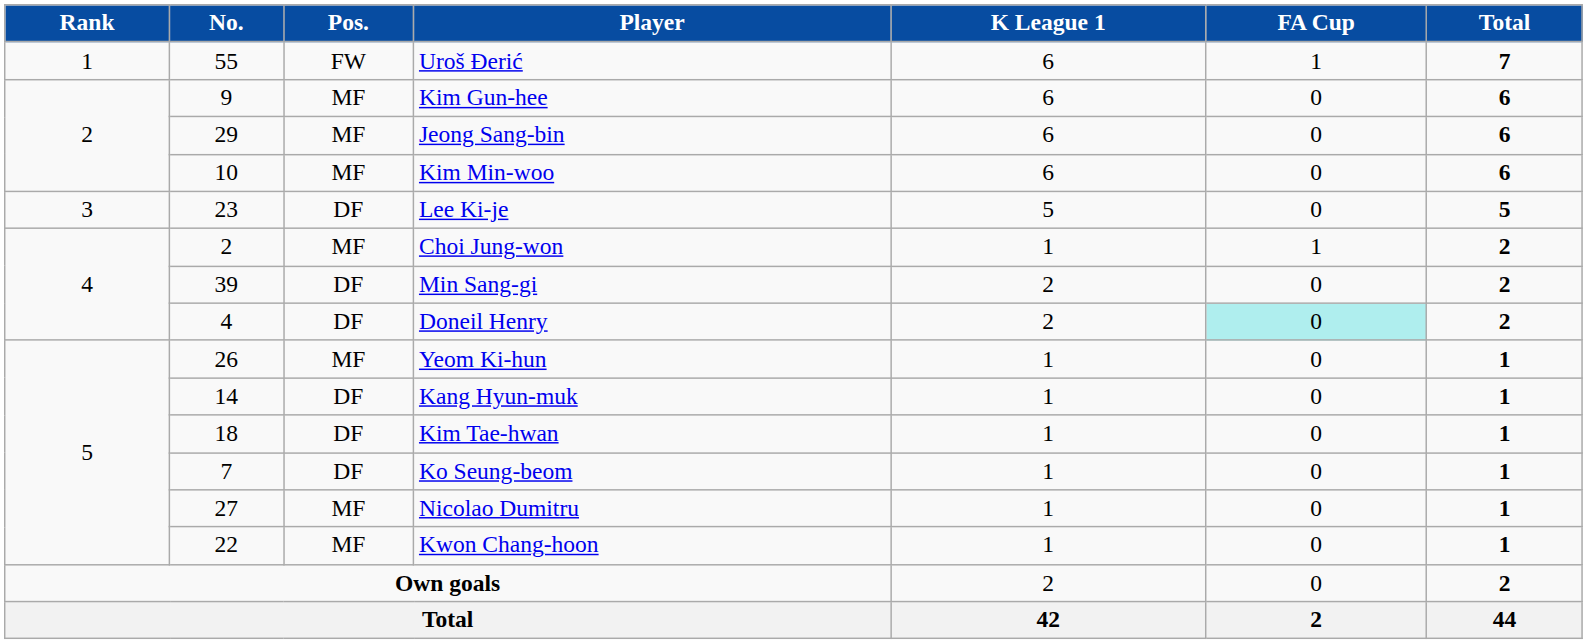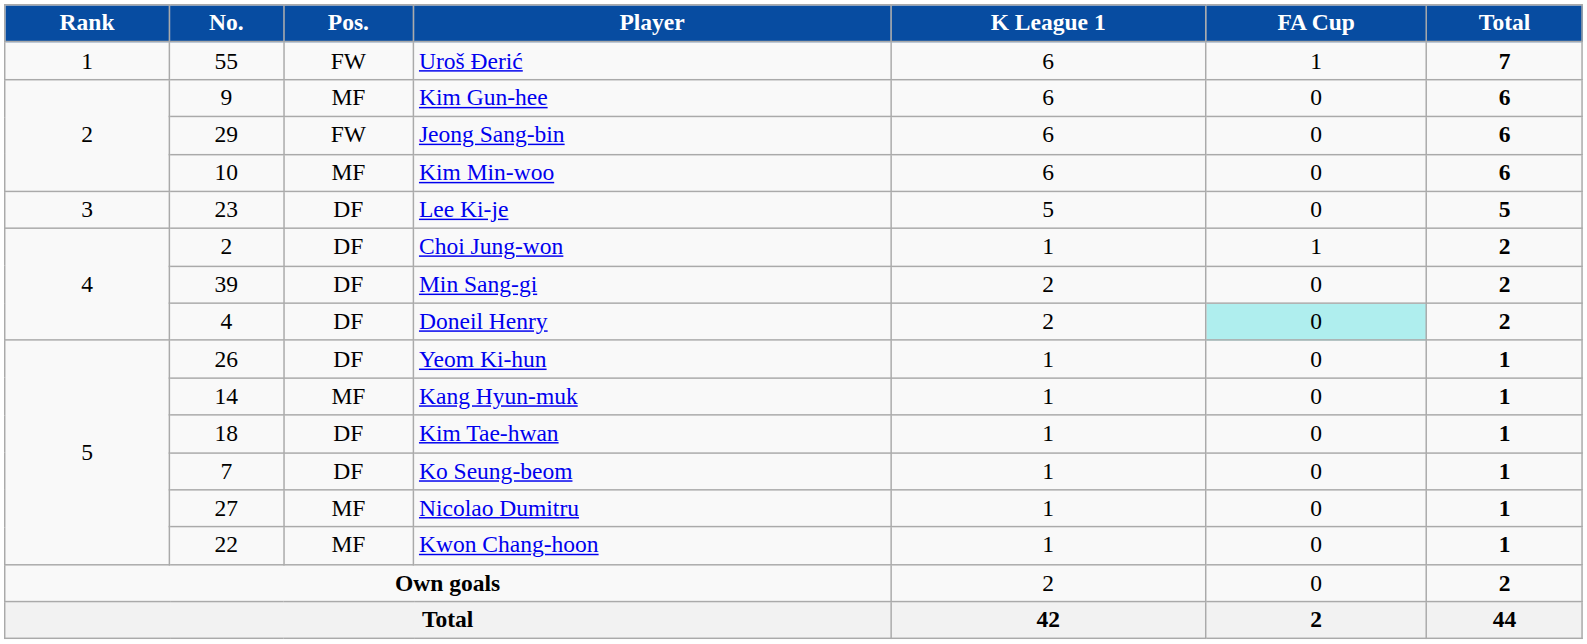 <table class="wikitable sortable" style="text-align:center;width:85%;">
 <tr>
 <th style=background-color:#074CA1;color:#FFFFFF>Rank</th>
 <th style=background-color:#074CA1;color:#FFFFFF>No.</th>
 <th style=background-color:#074CA1;color:#FFFFFF>Pos.</th>
 <th style=background-color:#074CA1;color:#FFFFFF>Player</th>
 <th style=background-color:#074CA1;color:#FFFFFF>K League 1</th>
 <th style=background-color:#074CA1;color:#FFFFFF>FA Cup</th>
 <th style=background-color:#074CA1;color:#FFFFFF>Total</th>
 </tr>
 <tr>
 <td>1</td>
 <td>55</td>
 <td>FW</td>
 <td align=left> <a href='#'>Uroš Đerić</a></td>
 <td>6</td>
 <td>1</td>
 <td><strong>7</strong></td>
 </tr>
 <tr>
 <td rowspan="3">2</td>
 <td>9</td>
 <td>MF</td>
 <td align=left> <a href='#'>Kim Gun-hee</a></td>
 <td>6</td>
 <td>0</td>
 <td><strong>6</strong></td>
 </tr>
 <tr>
 <td>29</td>
-<td>MF</td>
+<td>FW</td>
 <td align=left> <a href='#'>Jeong Sang-bin</a></td>
 <td>6</td>
 <td>0</td>
 <td><strong>6</strong></td>
 </tr>
 <tr>
 <td>10</td>
 <td>MF</td>
 <td align=left> <a href='#'>Kim Min-woo</a></td>
 <td>6</td>
 <td>0</td>
 <td><strong>6</strong></td>
 </tr>
 <tr>
 <td>3</td>
 <td>23</td>
 <td>DF</td>
 <td align=left> <a href='#'>Lee Ki-je</a></td>
 <td>5</td>
 <td>0</td>
 <td><strong>5</strong></td>
 </tr>
 <tr>
 <td rowspan="3">4</td>
 <td>2</td>
-<td>MF</td>
+<td>DF</td>
 <td align=left> <a href='#'>Choi Jung-won</a></td>
 <td>1</td>
 <td>1</td>
 <td><strong>2</strong></td>
 </tr>
 <tr>
 <td>39</td>
 <td>DF</td>
 <td align=left> <a href='#'>Min Sang-gi</a></td>
 <td>2</td>
 <td>0</td>
 <td><strong>2</strong></td>
 </tr>
 <tr>
 <td>4</td>
 <td>DF</td>
 <td align=left> <a href='#'>Doneil Henry</a></td>
 <td>2</td>
 <td style="background: paleturquoise;">0</td>
 <td><strong>2</strong></td>
 </tr>
 <tr>
 <td rowspan="6">5</td>
 <td>26</td>
-<td>MF</td>
+<td>DF</td>
 <td align=left> <a href='#'>Yeom Ki-hun</a></td>
 <td>1</td>
 <td>0</td>
 <td><strong>1</strong></td>
 </tr>
 <tr>
 <td>14</td>
-<td>DF</td>
+<td>MF</td>
 <td align=left> <a href='#'>Kang Hyun-muk</a></td>
 <td>1</td>
 <td>0</td>
 <td><strong>1</strong></td>
 </tr>
 <tr>
 <td>18</td>
 <td>DF</td>
 <td align=left> <a href='#'>Kim Tae-hwan</a></td>
 <td>1</td>
 <td>0</td>
 <td><strong>1</strong></td>
 </tr>
 <tr>
 <td>7</td>
 <td>DF</td>
 <td align=left> <a href='#'>Ko Seung-beom</a></td>
 <td>1</td>
 <td>0</td>
 <td><strong>1</strong></td>
 </tr>
 <tr>
 <td>27</td>
 <td>MF</td>
 <td align=left> <a href='#'>Nicolao Dumitru</a></td>
 <td>1</td>
 <td>0</td>
 <td><strong>1</strong></td>
 </tr>
 <tr>
 <td>22</td>
 <td>MF</td>
 <td align=left> <a href='#'>Kwon Chang-hoon</a></td>
 <td>1</td>
 <td>0</td>
 <td><strong>1</strong></td>
 </tr>
 <tr>
 <td colspan="4"><strong>Own goals</strong></td>
 <td>2</td>
 <td>0</td>
 <td><strong>2</strong></td>
 </tr>
 <tr>
 <th colspan=4>Total</th>
 <th>42</th>
 <th>2</th>
 <th>44</th>
 </tr>
 </table>
